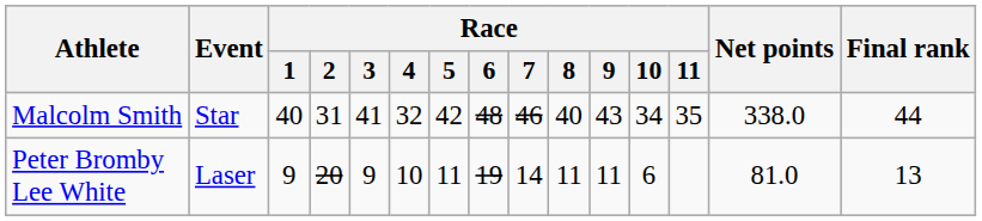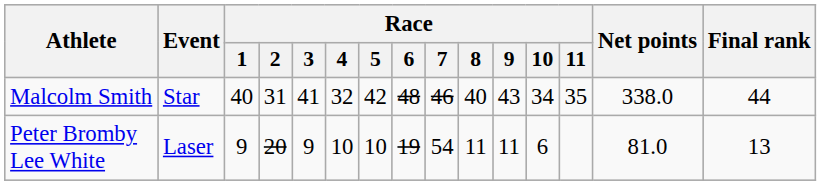 <table class="wikitable" style="font-size:90%">
 <tr>
 <th rowspan=2>Athlete</th>
 <th rowspan=2>Event</th>
 <th colspan=11>Race</th>
 <th rowspan=2>Net points</th>
 <th rowspan=2>Final rank</th>
 </tr>
 <tr style="font-size:95%">
 <th>1</th>
 <th>2</th>
 <th>3</th>
 <th>4</th>
 <th>5</th>
 <th>6</th>
 <th>7</th>
 <th>8</th>
 <th>9</th>
 <th>10</th>
 <th>11</th>
 </tr>
 <tr align=center>
 <td align=left><a href='#'>Malcolm Smith</a></td>
 <td align=left><a href='#'>Star</a></td>
 <td>40</td>
 <td>31</td>
 <td>41</td>
 <td>32</td>
 <td>42</td>
 <td><s>48</s></td>
 <td><s>46</s></td>
 <td>40</td>
 <td>43</td>
 <td>34</td>
 <td>35</td>
 <td>338.0</td>
 <td>44</td>
 </tr>
 <tr align=center>
 <td align=left><a href='#'>Peter Bromby</a><br><a href='#'>Lee White</a></td>
 <td align=left><a href='#'>Laser</a></td>
 <td>9</td>
 <td><s>20</s></td>
 <td>9</td>
 <td>10</td>
-<td>11</td>
+<td>10</td>
 <td><s>19</s></td>
-<td>14</td>
+<td>54</td>
 <td>11</td>
 <td>11</td>
 <td>6</td>
 <td></td>
 <td>81.0</td>
 <td>13</td>
 </tr>
 </table>
